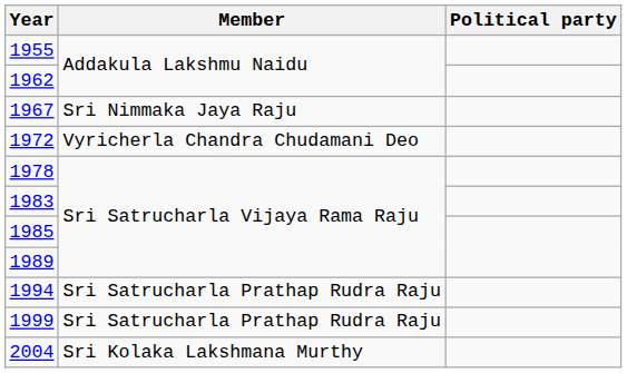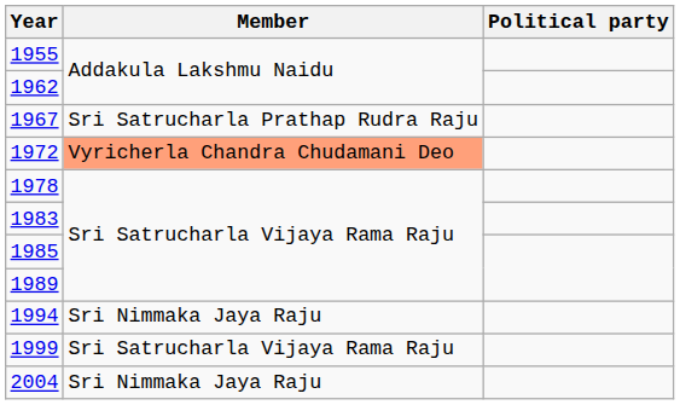 <table class="wikitable sortable">
 <tr>
 <th>Year</th>
 <th>Member</th>
 <th colspan="2">Political party</th>
 </tr>
 <tr>
 <td><a href='#'>1955</a></td>
 <td rowspan=2>Addakula Lakshmu Naidu</td>
 <td></td>
 </tr>
 <tr>
 <td><a href='#'>1962</a></td>
 <td></td>
 </tr>
 <tr>
 <td><a href='#'>1967</a></td>
-<td>Sri Nimmaka Jaya Raju</td>
+<td>Sri Satrucharla Prathap Rudra Raju</td>
 <td></td>
 </tr>
 <tr>
 <td><a href='#'>1972</a></td>
-<td>Vyricherla Chandra Chudamani Deo</td>
+<td style="background: lightsalmon;">Vyricherla Chandra Chudamani Deo</td>
 <td></td>
 </tr>
 <tr>
 <td><a href='#'>1978</a></td>
 <td rowspan=4>Sri Satrucharla Vijaya Rama Raju</td>
 <td></td>
 </tr>
 <tr>
 <td><a href='#'>1983</a></td>
 <td></td>
 </tr>
 <tr>
 <td><a href='#'>1985</a></td>
 </tr>
 <tr>
 <td><a href='#'>1989</a></td>
 </tr>
 <tr>
 <td><a href='#'>1994</a></td>
-<td>Sri Satrucharla Prathap Rudra Raju</td>
+<td>Sri Nimmaka Jaya Raju</td>
 <td></td>
 </tr>
 <tr>
 <td><a href='#'>1999</a></td>
-<td>Sri Satrucharla Prathap Rudra Raju</td>
+<td>Sri Satrucharla Vijaya Rama Raju</td>
 <td></td>
 </tr>
 <tr>
 <td><a href='#'>2004</a></td>
-<td>Sri Kolaka Lakshmana Murthy</td>
+<td>Sri Nimmaka Jaya Raju</td>
 <td></td>
 </tr>
 </table>
